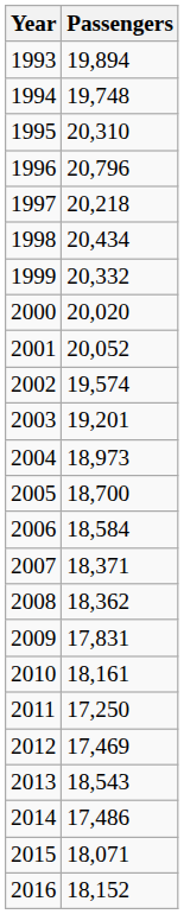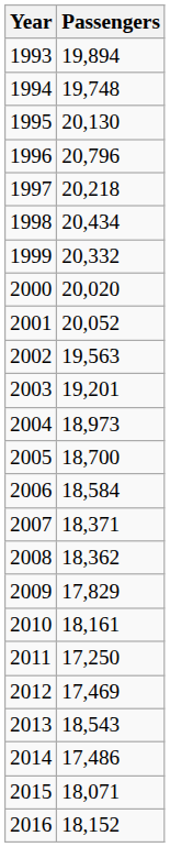 <table class="wikitable">
 <tr>
 <th>Year</th>
 <th>Passengers</th>
 </tr>
 <tr>
 <td>1993</td>
 <td>19,894</td>
 </tr>
 <tr>
 <td>1994</td>
 <td>19,748</td>
 </tr>
 <tr>
 <td>1995</td>
-<td>20,310</td>
+<td>20,130</td>
 </tr>
 <tr>
 <td>1996</td>
 <td>20,796</td>
 </tr>
 <tr>
 <td>1997</td>
 <td>20,218</td>
 </tr>
 <tr>
 <td>1998</td>
 <td>20,434</td>
 </tr>
 <tr>
 <td>1999</td>
 <td>20,332</td>
 </tr>
 <tr>
 <td>2000</td>
 <td>20,020</td>
 </tr>
 <tr>
 <td>2001</td>
 <td>20,052</td>
 </tr>
 <tr>
 <td>2002</td>
-<td>19,574</td>
+<td>19,563</td>
 </tr>
 <tr>
 <td>2003</td>
 <td>19,201</td>
 </tr>
 <tr>
 <td>2004</td>
 <td>18,973</td>
 </tr>
 <tr>
 <td>2005</td>
 <td>18,700</td>
 </tr>
 <tr>
 <td>2006</td>
 <td>18,584</td>
 </tr>
 <tr>
 <td>2007</td>
 <td>18,371</td>
 </tr>
 <tr>
 <td>2008</td>
 <td>18,362</td>
 </tr>
 <tr>
 <td>2009</td>
-<td>17,831</td>
+<td>17,829</td>
 </tr>
 <tr>
 <td>2010</td>
 <td>18,161</td>
 </tr>
 <tr>
 <td>2011</td>
 <td>17,250</td>
 </tr>
 <tr>
 <td>2012</td>
 <td>17,469</td>
 </tr>
 <tr>
 <td>2013</td>
 <td>18,543</td>
 </tr>
 <tr>
 <td>2014</td>
 <td>17,486</td>
 </tr>
 <tr>
 <td>2015</td>
 <td>18,071</td>
 </tr>
 <tr>
 <td>2016</td>
 <td>18,152</td>
 </tr>
 </table>
